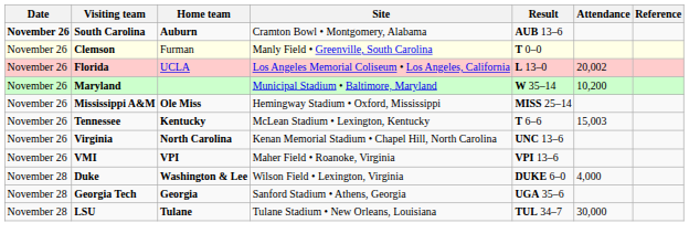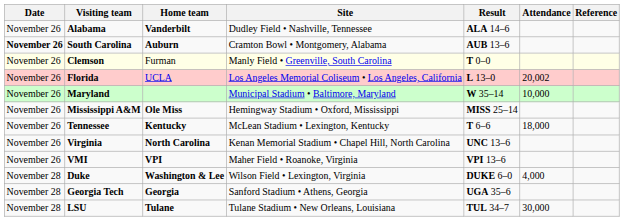 <table class="wikitable" style="font-size:95%;">
 <tr>
 <th>Date</th>
 <th>Visiting team</th>
 <th>Home team</th>
 <th>Site</th>
 <th>Result</th>
 <th>Attendance</th>
 <th class="unsortable">Reference</th>
+</tr>
+<tr bgcolor=>
+<td>November 26</td>
+<td><strong>Alabama</strong></td>
+<td><strong>Vanderbilt</strong></td>
+<td>Dudley Field • Nashville, Tennessee</td>
+<td><strong>ALA</strong> 14–6</td>
+<td></td>
+<td></td>
 </tr>
 <tr bgcolor=>
 <td><strong>November 26</strong></td>
 <td><strong>South Carolina</strong></td>
 <td><strong>Auburn</strong></td>
 <td>Cramton Bowl • Montgomery, Alabama</td>
 <td><strong>AUB</strong> 13–6</td>
 <td></td>
 <td></td>
 </tr>
 <tr bgcolor=ffffe6>
 <td>November 26</td>
 <td><strong>Clemson</strong></td>
 <td>Furman</td>
 <td>Manly Field • <a href='#'>Greenville, South Carolina</a></td>
 <td><strong>T</strong> 0–0</td>
 <td></td>
 <td></td>
 </tr>
 <tr bgcolor=ffcccc>
 <td>November 26</td>
 <td><strong>Florida</strong></td>
 <td><a href='#'>UCLA</a></td>
 <td><a href='#'>Los Angeles Memorial Coliseum</a> • <a href='#'>Los Angeles, California</a></td>
 <td><strong>L</strong> 13–0</td>
 <td>20,002</td>
 <td></td>
 </tr>
 <tr bgcolor=ccffcc>
 <td>November 26</td>
 <td><strong>Maryland</strong></td>
 <td></td>
 <td><a href='#'>Municipal Stadium</a> • <a href='#'>Baltimore, Maryland</a></td>
 <td><strong>W</strong> 35–14</td>
-<td>10,200</td>
+<td>10,000</td>
 <td></td>
 </tr>
 <tr bgcolor=>
 <td>November 26</td>
 <td><strong>Mississippi A&M</strong></td>
 <td><strong>Ole Miss</strong></td>
 <td>Hemingway Stadium • Oxford, Mississippi</td>
 <td><strong>MISS</strong> 25–14</td>
 <td></td>
 <td></td>
 </tr>
 <tr bgcolor=>
 <td>November 26</td>
 <td><strong>Tennessee</strong></td>
 <td><strong>Kentucky</strong></td>
 <td>McLean Stadium • Lexington, Kentucky</td>
 <td><strong>T</strong> 6–6</td>
-<td>15,003</td>
+<td>18,000</td>
 <td></td>
 </tr>
 <tr bgcolor=>
 <td>November 26</td>
 <td><strong>Virginia</strong></td>
 <td><strong>North Carolina</strong></td>
 <td>Kenan Memorial Stadium • Chapel Hill, North Carolina</td>
 <td><strong>UNC</strong> 13–6</td>
 <td></td>
 <td></td>
 </tr>
 <tr bgcolor=>
 <td>November 26</td>
 <td><strong>VMI</strong></td>
 <td><strong>VPI</strong></td>
 <td>Maher Field • Roanoke, Virginia</td>
 <td><strong>VPI</strong> 13–6</td>
 <td></td>
 <td></td>
 </tr>
 <tr bgcolor=>
 <td>November 28</td>
 <td><strong>Duke</strong></td>
 <td><strong>Washington & Lee</strong></td>
 <td>Wilson Field • Lexington, Virginia</td>
 <td><strong>DUKE</strong> 6–0</td>
 <td>4,000</td>
 <td></td>
 </tr>
 <tr bgcolor=>
 <td>November 28</td>
 <td><strong>Georgia Tech</strong></td>
 <td><strong>Georgia</strong></td>
 <td>Sanford Stadium • Athens, Georgia</td>
 <td><strong>UGA</strong> 35–6</td>
 <td></td>
 <td></td>
 </tr>
 <tr bgcolor=>
 <td>November 28</td>
 <td><strong>LSU</strong></td>
 <td><strong>Tulane</strong></td>
 <td>Tulane Stadium • New Orleans, Louisiana</td>
 <td><strong>TUL</strong> 34–7</td>
 <td>30,000</td>
 <td></td>
 </tr>
 </table>
